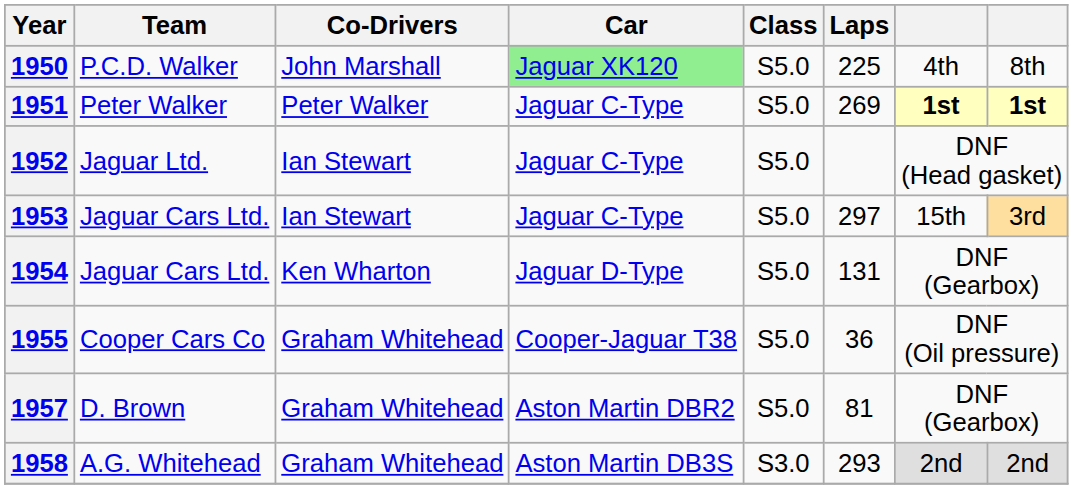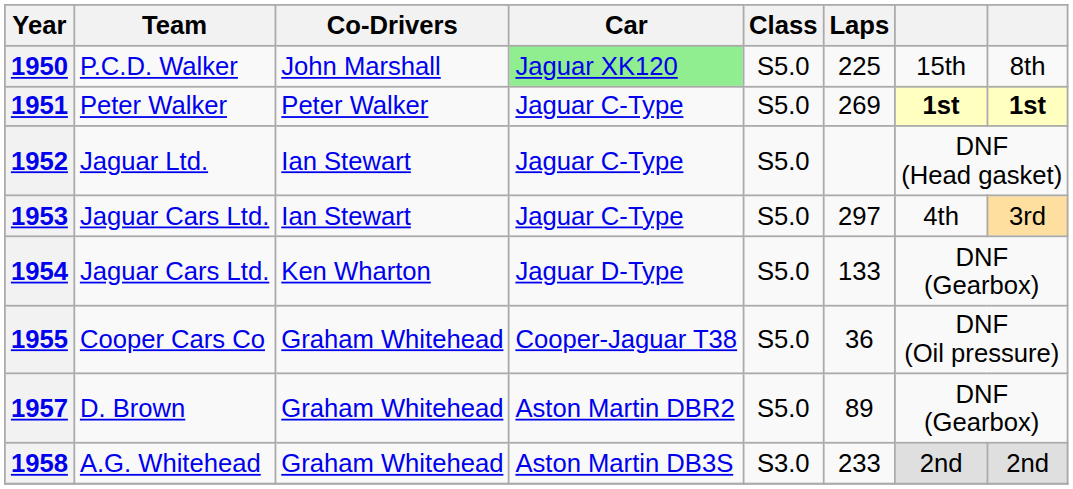 <table class="wikitable" style="text-align:center; font-size:90%">
 <tr>
 <th>Year</th>
 <th>Team</th>
 <th>Co-Drivers</th>
 <th>Car</th>
 <th>Class</th>
 <th>Laps</th>
 <th></th>
 <th></th>
 </tr>
 <tr>
 <th><a href='#'>1950</a></th>
 <td align="left"> <a href='#'>P.C.D. Walker</a></td>
 <td align="left"> <a href='#'>John Marshall</a></td>
 <td align="left" style="background: lightgreen;"><a href='#'>Jaguar XK120</a></td>
 <td>S5.0</td>
 <td>225</td>
-<td>4th</td>
+<td>15th</td>
 <td>8th</td>
 </tr>
 <tr>
 <th><a href='#'>1951</a></th>
 <td align="left"> <a href='#'>Peter Walker</a></td>
 <td align="left">  <a href='#'>Peter Walker</a></td>
 <td align="left"><a href='#'>Jaguar C-Type</a></td>
 <td>S5.0</td>
 <td>269</td>
 <td style="background:#ffffbf;"><strong>1st</strong></td>
 <td style="background:#ffffbf;"><strong>1st</strong></td>
 </tr>
 <tr>
 <th><a href='#'>1952</a></th>
 <td align="left"> <a href='#'>Jaguar Ltd.</a></td>
 <td align="left"> <a href='#'>Ian Stewart</a></td>
 <td align="left"><a href='#'>Jaguar C-Type</a></td>
 <td>S5.0</td>
 <td></td>
 <td colspan=2>DNF<br>(Head gasket)</td>
 </tr>
 <tr>
 <th><a href='#'>1953</a></th>
 <td align="left"> <a href='#'>Jaguar Cars Ltd.</a></td>
 <td align="left"> <a href='#'>Ian Stewart</a></td>
 <td align="left"><a href='#'>Jaguar C-Type</a></td>
 <td>S5.0</td>
 <td>297</td>
-<td>15th</td>
+<td>4th</td>
 <td style="background:#ffdf9f;">3rd</td>
 </tr>
 <tr>
 <th><a href='#'>1954</a></th>
 <td align="left"> <a href='#'>Jaguar Cars Ltd.</a></td>
 <td align="left"> <a href='#'>Ken Wharton</a></td>
 <td align="left"><a href='#'>Jaguar D-Type</a></td>
 <td>S5.0</td>
-<td>131</td>
+<td>133</td>
 <td colspan=2>DNF<br>(Gearbox)</td>
 </tr>
 <tr>
 <th><a href='#'>1955</a></th>
 <td align="left"> <a href='#'>Cooper Cars Co</a></td>
 <td align="left"> <a href='#'>Graham Whitehead</a></td>
 <td align="left"><a href='#'>Cooper-Jaguar T38</a></td>
 <td>S5.0</td>
 <td>36</td>
 <td colspan=2>DNF<br>(Oil pressure)</td>
 </tr>
 <tr>
 <th><a href='#'>1957</a></th>
 <td align="left"> <a href='#'>D. Brown</a></td>
 <td align="left"> <a href='#'>Graham Whitehead</a></td>
 <td align="left"><a href='#'>Aston Martin DBR2</a></td>
 <td>S5.0</td>
-<td>81</td>
+<td>89</td>
 <td colspan=2>DNF<br>(Gearbox)</td>
 </tr>
 <tr>
 <th><a href='#'>1958</a></th>
 <td align="left"> <a href='#'>A.G. Whitehead</a></td>
 <td align="left"> <a href='#'>Graham Whitehead</a></td>
 <td align="left"><a href='#'>Aston Martin DB3S</a></td>
 <td>S3.0</td>
-<td>293</td>
+<td>233</td>
 <td style="background:#dfdfdf;">2nd</td>
 <td style="background:#dfdfdf;">2nd</td>
 </tr>
 <tr>
 </tr>
 </table>
